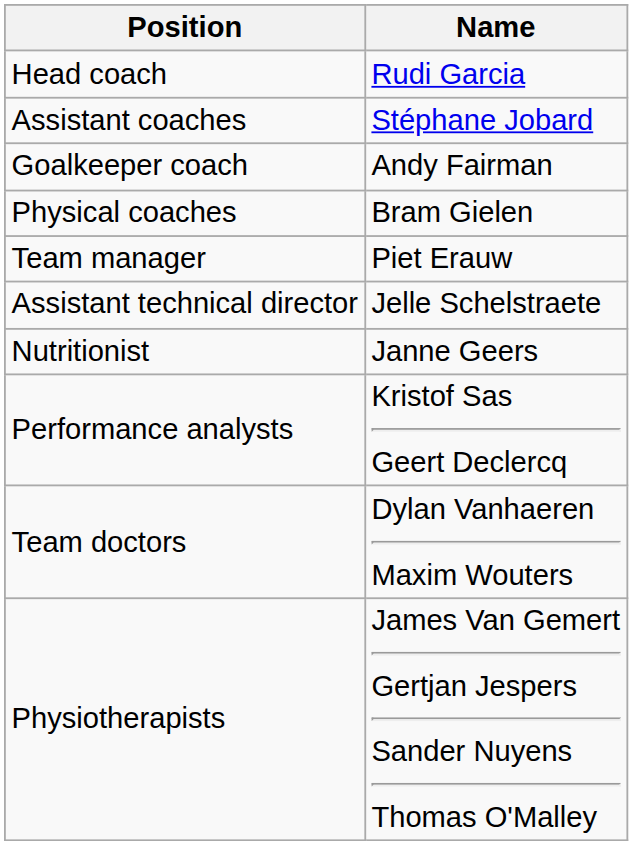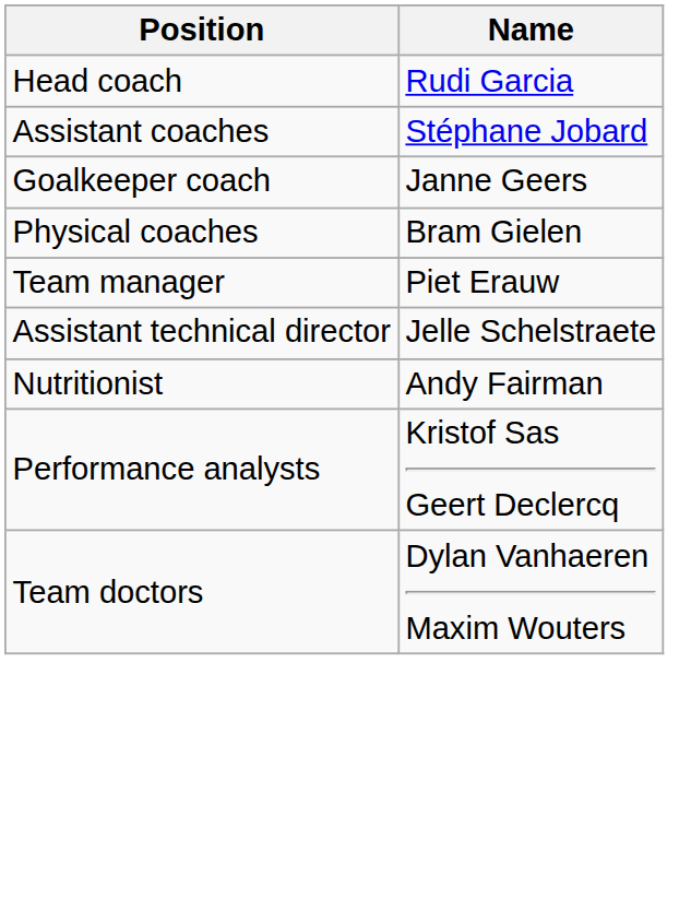 <table class="wikitable">
 <tr>
 <th>Position</th>
 <th>Name</th>
 </tr>
 <tr>
 <td>Head coach</td>
 <td> <a href='#'>Rudi Garcia</a></td>
 </tr>
 <tr>
 <td>Assistant coaches</td>
 <td> <a href='#'>Stéphane Jobard</a></td>
 </tr>
 <tr>
 <td>Goalkeeper coach</td>
-<td> Andy Fairman</td>
+<td> Janne Geers</td>
 </tr>
 <tr>
 <td>Physical coaches</td>
 <td> Bram Gielen</td>
 </tr>
 <tr>
 <td>Team manager</td>
 <td> Piet Erauw</td>
 </tr>
 <tr>
 <td>Assistant technical director</td>
 <td> Jelle Schelstraete</td>
 </tr>
 <tr>
 <td>Nutritionist</td>
-<td> Janne Geers</td>
+<td> Andy Fairman</td>
 </tr>
 <tr>
 <td>Performance analysts</td>
 <td> Kristof Sas<hr> Geert Declercq</td>
 </tr>
 <tr>
 <td>Team doctors</td>
 <td> Dylan Vanhaeren<hr> Maxim Wouters</td>
 </tr>
-<tr>
-<td>Physiotherapists</td>
-<td> James Van Gemert<hr> Gertjan Jespers<hr> Sander Nuyens<hr> Thomas O'Malley</td>
-</tr>
 </table>
